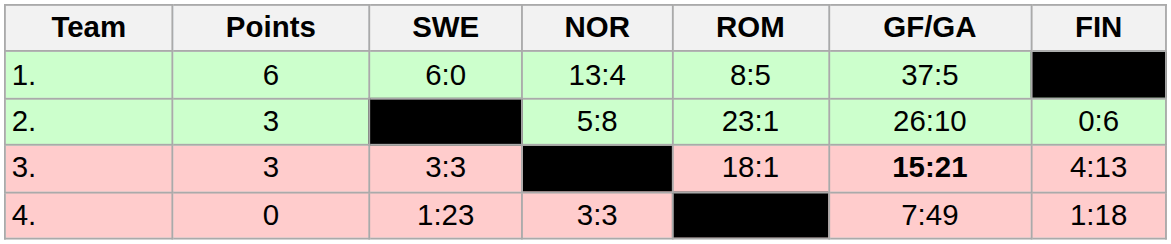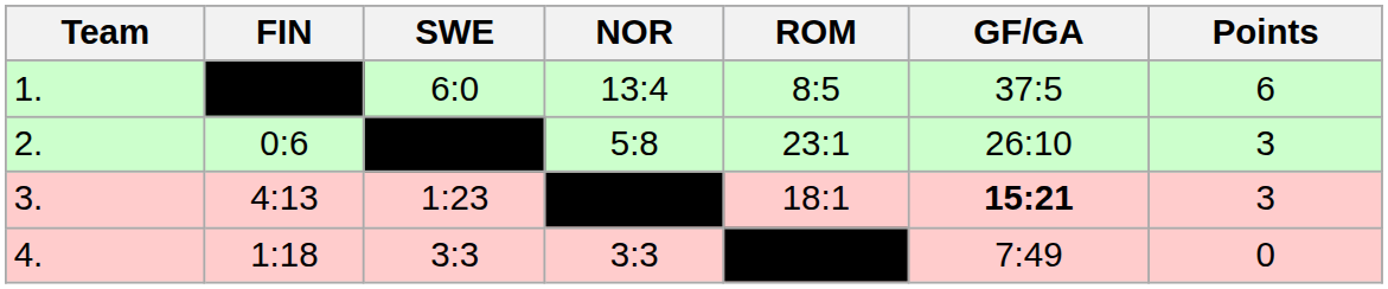 <table class="wikitable" bgcolor="#EFEFFF" width="50%">
 <tr bgcolor="#BCD2EE">
 <th>Team</th>
-<th>Points</th>
+<th>FIN</th>
 <th>SWE</th>
 <th>NOR</th>
 <th>ROM</th>
 <th>GF/GA</th>
-<th>FIN</th>
+<th>Points</th>
 </tr>
 <tr bgcolor="#ccffcc" align="center">
 <td align="left">1. </td>
-<td>6</td>
+<td style="background:#000000;"></td>
 <td>6:0</td>
 <td>13:4</td>
 <td>8:5</td>
 <td>37:5</td>
-<td style="background:#000000;"></td>
+<td>6</td>
 </tr>
 <tr bgcolor="#ccffcc" align="center">
 <td align="left">2. </td>
-<td>3</td>
+<td>0:6</td>
 <td style="background:#000000;"></td>
 <td>5:8</td>
 <td>23:1</td>
 <td>26:10</td>
-<td>0:6</td>
+<td>3</td>
 </tr>
 <tr bgcolor="#ffcccc" align="center">
 <td align="left">3. </td>
-<td>3</td>
-<td>3:3</td>
+<td>4:13</td>
+<td>1:23</td>
 <td style="background:#000000;"></td>
 <td>18:1</td>
 <td><strong>15:21</strong></td>
-<td>4:13</td>
+<td>3</td>
 </tr>
 <tr bgcolor="#ffcccc" align="center">
 <td align="left">4. </td>
-<td>0</td>
-<td>1:23</td>
+<td>1:18</td>
+<td>3:3</td>
 <td>3:3</td>
 <td style="background:#000000;"></td>
 <td>7:49</td>
-<td>1:18</td>
+<td>0</td>
 </tr>
 </table>
